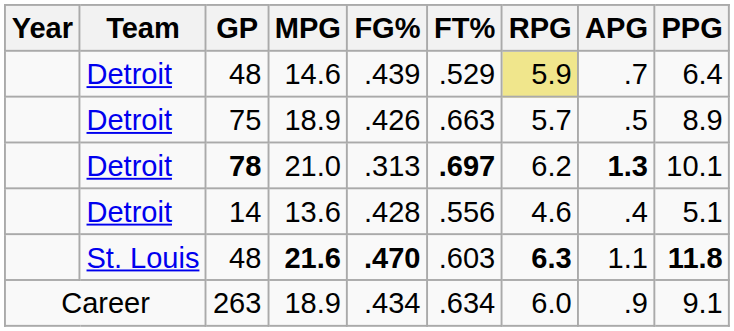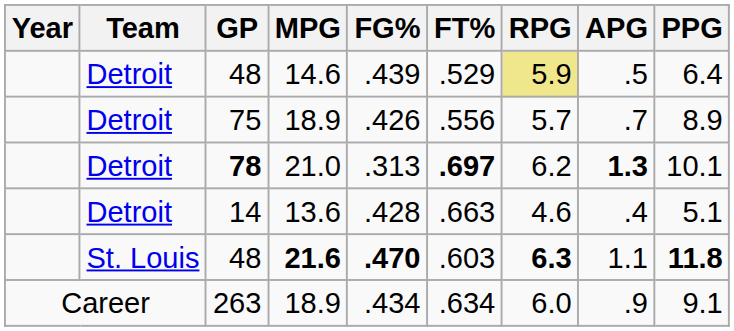 <table class="wikitable sortable" style="font-size:95%; text-align:right;">
 <tr>
 <th>Year</th>
 <th>Team</th>
 <th>GP</th>
 <th>MPG</th>
 <th>FG%</th>
 <th>FT%</th>
 <th>RPG</th>
 <th>APG</th>
 <th>PPG</th>
 </tr>
 <tr>
 <td style="text-align:left;"></td>
 <td style="text-align:left;"><a href='#'>Detroit</a></td>
 <td>48</td>
 <td>14.6</td>
 <td>.439</td>
 <td>.529</td>
 <td style="background: khaki;">5.9</td>
-<td>.7</td>
+<td>.5</td>
 <td>6.4</td>
 </tr>
 <tr>
 <td style="text-align:left;"></td>
 <td style="text-align:left;"><a href='#'>Detroit</a></td>
 <td>75</td>
 <td>18.9</td>
 <td>.426</td>
-<td>.663</td>
+<td>.556</td>
 <td>5.7</td>
-<td>.5</td>
+<td>.7</td>
 <td>8.9</td>
 </tr>
 <tr>
 <td style="text-align:left;"></td>
 <td style="text-align:left;"><a href='#'>Detroit</a></td>
 <td><strong>78</strong></td>
 <td>21.0</td>
 <td>.313</td>
 <td><strong>.697</strong></td>
 <td>6.2</td>
 <td><strong>1.3</strong></td>
 <td>10.1</td>
 </tr>
 <tr>
 <td style="text-align:left;"></td>
 <td style="text-align:left;"><a href='#'>Detroit</a></td>
 <td>14</td>
 <td>13.6</td>
 <td>.428</td>
-<td>.556</td>
+<td>.663</td>
 <td>4.6</td>
 <td>.4</td>
 <td>5.1</td>
 </tr>
 <tr>
 <td style="text-align:left;"></td>
 <td style="text-align:left;"><a href='#'>St. Louis</a></td>
 <td>48</td>
 <td><strong>21.6</strong></td>
 <td><strong>.470</strong></td>
 <td>.603</td>
 <td><strong>6.3</strong></td>
 <td>1.1</td>
 <td><strong>11.8</strong></td>
 </tr>
 <tr class="sortbottom">
 <td style="text-align:center;" colspan="2">Career</td>
 <td>263</td>
 <td>18.9</td>
 <td>.434</td>
 <td>.634</td>
 <td>6.0</td>
 <td>.9</td>
 <td>9.1</td>
 </tr>
 </table>
